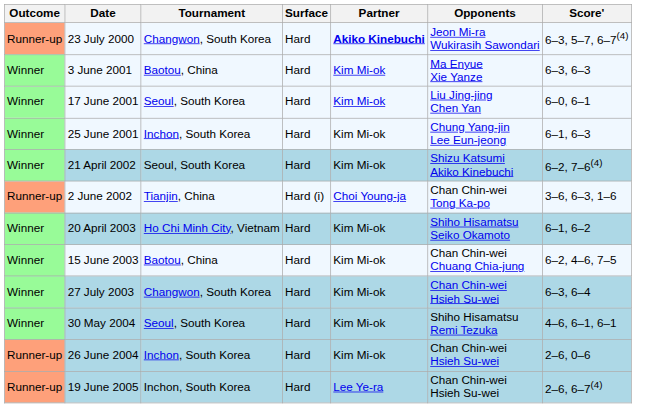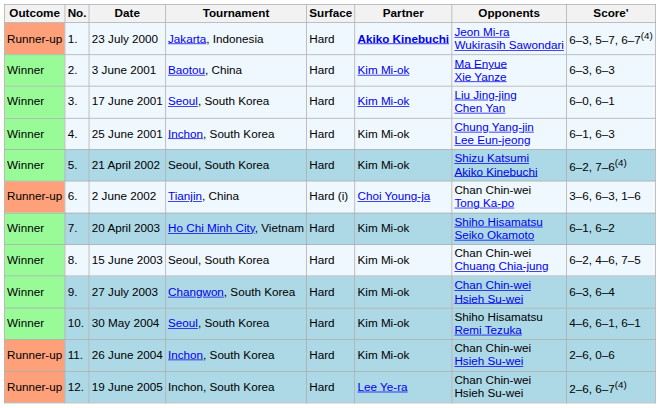 <table class="wikitable">
 <tr>
 <th>Outcome</th>
+<th>No.</th>
 <th>Date</th>
 <th>Tournament</th>
 <th>Surface</th>
 <th>Partner</th>
 <th>Opponents</th>
 <th>Score'</th>
 </tr>
 <tr style="background:#f0f8ff;">
 <td bgcolor=FEA07A>Runner-up</td>
+<td>1.</td>
 <td>23 July 2000</td>
-<td><a href='#'>Changwon</a>, South Korea</td>
+<td><a href='#'>Jakarta</a>, Indonesia</td>
 <td>Hard</td>
 <td><strong> <a href='#'>Akiko Kinebuchi</a></strong></td>
 <td> <a href='#'>Jeon Mi-ra</a> <br>  <a href='#'>Wukirasih Sawondari</a></td>
 <td>6–3, 5–7, 6–7<sup>(4)</sup></td>
 </tr>
 <tr style="background:#f0f8ff;">
 <td bgcolor=#98fb98>Winner</td>
+<td>2.</td>
 <td>3 June 2001</td>
 <td><a href='#'>Baotou</a>, China</td>
 <td>Hard</td>
 <td> <a href='#'>Kim Mi-ok</a></td>
 <td> <a href='#'>Ma Enyue</a> <br>  <a href='#'>Xie Yanze</a></td>
 <td>6–3, 6–3</td>
 </tr>
 <tr style="background:#f0f8ff;">
 <td bgcolor=#98fb98>Winner</td>
+<td>3.</td>
 <td>17 June 2001</td>
 <td><a href='#'>Seoul</a>, South Korea</td>
 <td>Hard</td>
 <td> <a href='#'>Kim Mi-ok</a></td>
 <td> <a href='#'>Liu Jing-jing</a> <br>  <a href='#'>Chen Yan</a></td>
 <td>6–0, 6–1</td>
 </tr>
 <tr style="background:#f0f8ff;">
 <td bgcolor=#98fb98>Winner</td>
+<td>4.</td>
 <td>25 June 2001</td>
 <td><a href='#'>Inchon</a>, South Korea</td>
 <td>Hard</td>
 <td> Kim Mi-ok</td>
 <td> <a href='#'>Chung Yang-jin</a> <br>  <a href='#'>Lee Eun-jeong</a></td>
 <td>6–1, 6–3</td>
 </tr>
 <tr bgcolor="lightblue">
 <td bgcolor=#98fb98>Winner</td>
+<td>5.</td>
 <td>21 April 2002</td>
 <td>Seoul, South Korea</td>
 <td>Hard</td>
 <td> Kim Mi-ok</td>
 <td> <a href='#'>Shizu Katsumi</a> <br>  <a href='#'>Akiko Kinebuchi</a></td>
 <td>6–2, 7–6<sup>(4)</sup></td>
 </tr>
 <tr style="background:#f0f8ff;">
 <td bgcolor=FEA07A>Runner-up</td>
+<td>6.</td>
 <td>2 June 2002</td>
 <td><a href='#'>Tianjin</a>, China</td>
 <td>Hard (i)</td>
 <td> <a href='#'>Choi Young-ja</a></td>
 <td> Chan Chin-wei <br>  <a href='#'>Tong Ka-po</a></td>
 <td>3–6, 6–3, 1–6</td>
 </tr>
 <tr bgcolor="lightblue">
 <td bgcolor=#98fb98>Winner</td>
+<td>7.</td>
 <td>20 April 2003</td>
 <td><a href='#'>Ho Chi Minh City</a>, Vietnam</td>
 <td>Hard</td>
 <td> Kim Mi-ok</td>
 <td> <a href='#'>Shiho Hisamatsu</a> <br>  <a href='#'>Seiko Okamoto</a></td>
 <td>6–1, 6–2</td>
 </tr>
 <tr style="background:#f0f8ff;">
 <td bgcolor=#98fb98>Winner</td>
+<td>8.</td>
 <td>15 June 2003</td>
-<td><a href='#'>Baotou</a>, China</td>
+<td>Seoul, South Korea</td>
 <td>Hard</td>
 <td> Kim Mi-ok</td>
 <td> Chan Chin-wei <br>  <a href='#'>Chuang Chia-jung</a></td>
 <td>6–2, 4–6, 7–5</td>
 </tr>
 <tr bgcolor="lightblue">
 <td bgcolor=#98fb98>Winner</td>
+<td>9.</td>
 <td>27 July 2003</td>
 <td><a href='#'>Changwon</a>, South Korea</td>
 <td>Hard</td>
 <td> Kim Mi-ok</td>
 <td> <a href='#'>Chan Chin-wei</a> <br>  <a href='#'>Hsieh Su-wei</a></td>
 <td>6–3, 6–4</td>
 </tr>
 <tr bgcolor="lightblue">
 <td bgcolor=#98fb98>Winner</td>
+<td>10.</td>
 <td>30 May 2004</td>
 <td><a href='#'>Seoul</a>, South Korea</td>
 <td>Hard</td>
 <td> Kim Mi-ok</td>
 <td> Shiho Hisamatsu <br>  <a href='#'>Remi Tezuka</a></td>
 <td>4–6, 6–1, 6–1</td>
 </tr>
 <tr bgcolor="lightblue">
 <td bgcolor=FEA07A>Runner-up</td>
+<td>11.</td>
 <td>26 June 2004</td>
 <td><a href='#'>Inchon</a>, South Korea</td>
 <td>Hard</td>
 <td> Kim Mi-ok</td>
 <td> Chan Chin-wei <br>  <a href='#'>Hsieh Su-wei</a></td>
 <td>2–6, 0–6</td>
 </tr>
 <tr bgcolor="lightblue">
 <td bgcolor=FEA07A>Runner-up</td>
+<td>12.</td>
 <td>19 June 2005</td>
 <td>Inchon, South Korea</td>
 <td>Hard</td>
 <td> <a href='#'>Lee Ye-ra</a></td>
 <td> Chan Chin-wei <br>  Hsieh Su-wei</td>
 <td>2–6, 6–7<sup>(4)</sup></td>
 </tr>
 </table>
